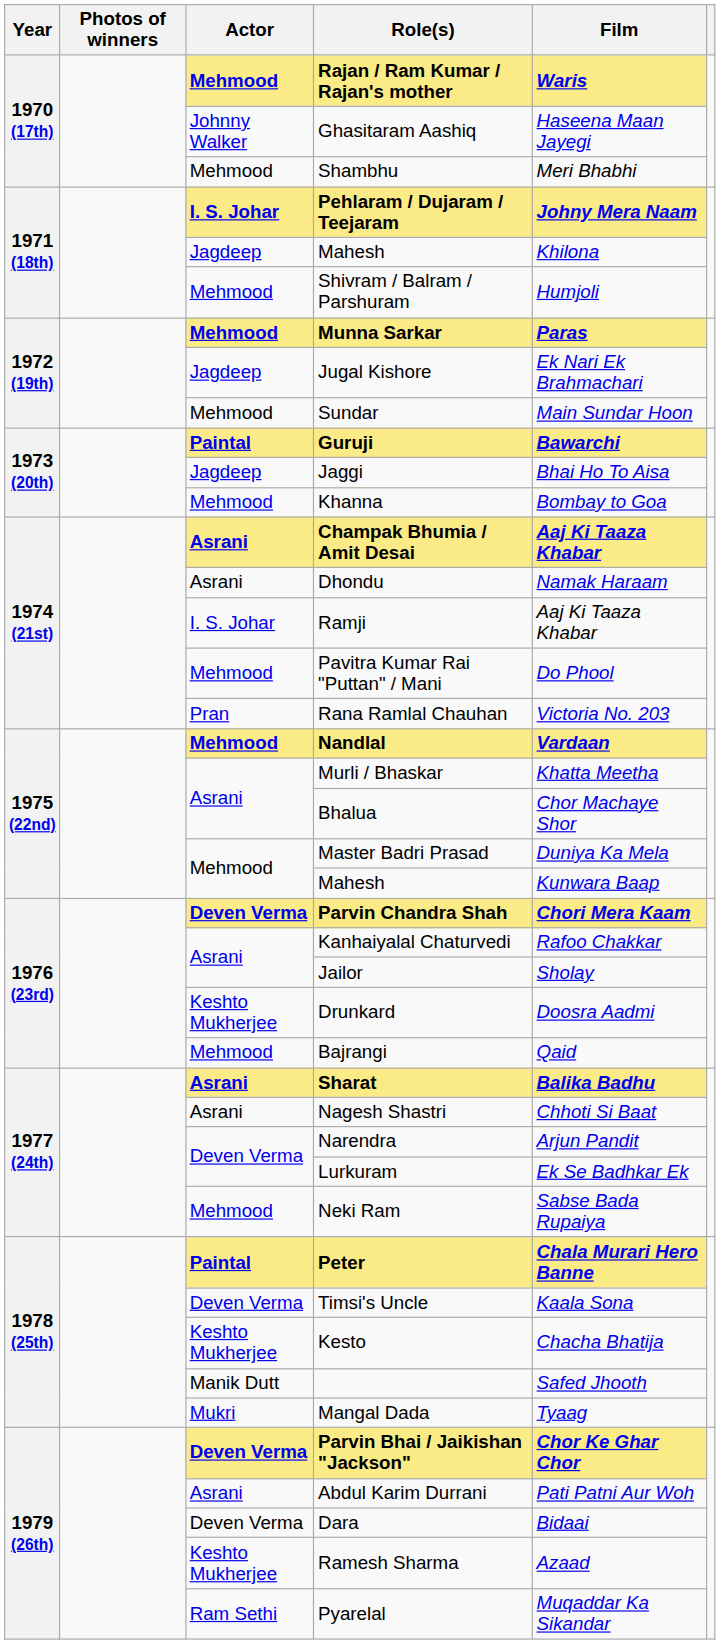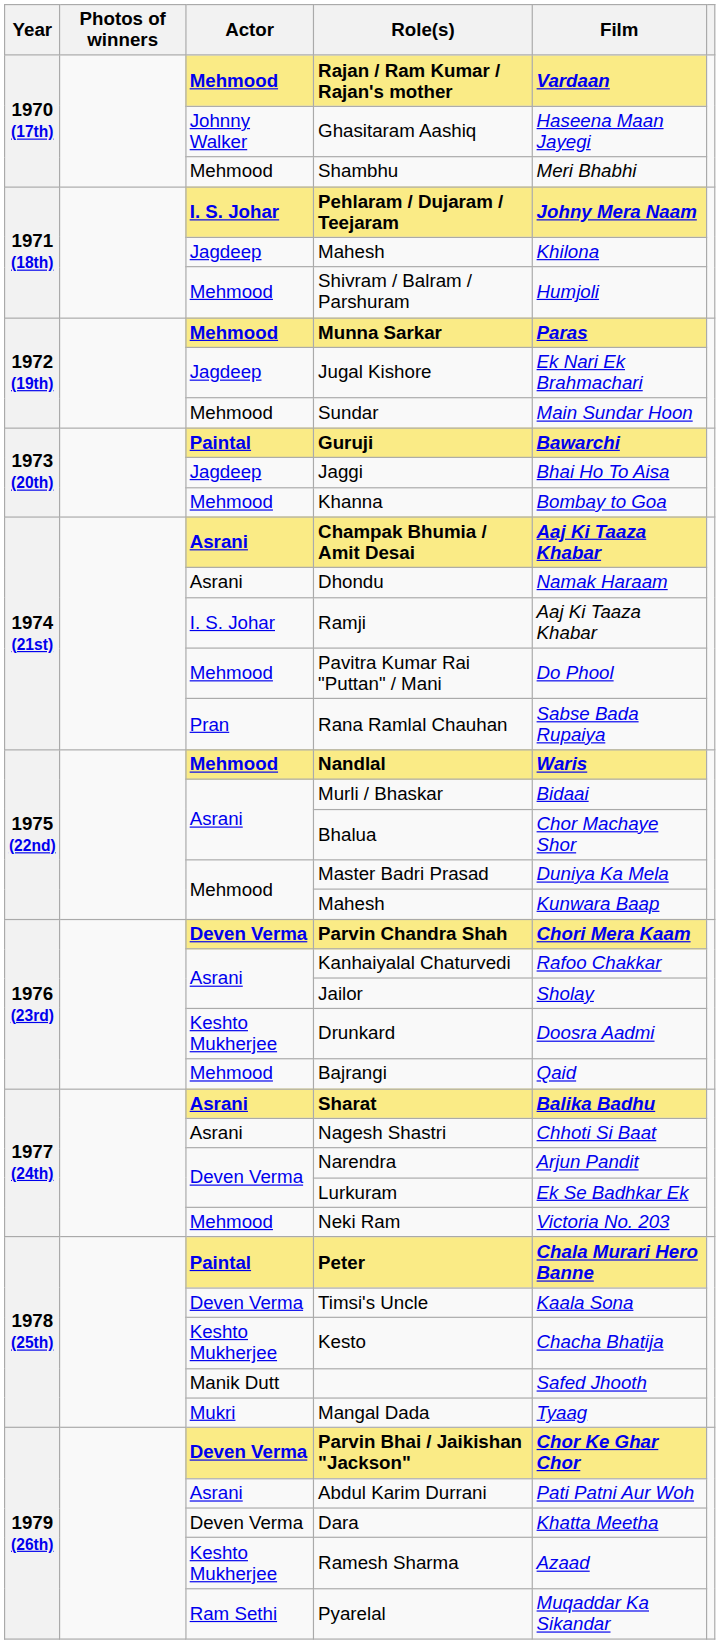 <table class="wikitable sortable">
 <tr>
 <th scope="col">Year</th>
 <th scope="col">Photos of winners</th>
 <th scope="col">Actor</th>
 <th scope="col">Role(s)</th>
 <th scope="col">Film</th>
 <th class="unsortable" scope="col"></th>
 </tr>
 <tr>
 <th rowspan="3" scope="row">1970<br><small><a href='#'>(17th)</a> </small></th>
 <td rowspan="3" style="text-align:center"></td>
 <td style="background:#FAEB86;"><strong><a href='#'>Mehmood</a></strong> </td>
 <td style="background:#FAEB86;"><strong>Rajan / Ram Kumar / Rajan's mother</strong></td>
-<td style="background:#FAEB86;"><strong><em><a href='#'>Waris</a></em></strong></td>
+<td style="background:#FAEB86;"><strong><em><a href='#'>Vardaan</a></em></strong></td>
 <td rowspan="3"></td>
 </tr>
 <tr>
 <td><a href='#'>Johnny Walker</a></td>
 <td>Ghasitaram Aashiq</td>
 <td><em><a href='#'>Haseena Maan Jayegi</a></em></td>
 </tr>
 <tr>
 <td>Mehmood</td>
 <td>Shambhu</td>
 <td><em>Meri Bhabhi</em></td>
 </tr>
 <tr>
 <th rowspan="3" scope="row">1971<br><small><a href='#'>(18th)</a> </small></th>
 <td rowspan="3" style="text-align:center"></td>
 <td style="background:#FAEB86;"><strong><a href='#'>I. S. Johar</a></strong> </td>
 <td style="background:#FAEB86;"><strong>Pehlaram / Dujaram / Teejaram</strong></td>
 <td style="background:#FAEB86;"><strong><em><a href='#'>Johny Mera Naam</a></em></strong></td>
 <td rowspan="3"></td>
 </tr>
 <tr>
 <td><a href='#'>Jagdeep</a></td>
 <td>Mahesh</td>
 <td><em><a href='#'>Khilona</a></em></td>
 </tr>
 <tr>
 <td><a href='#'>Mehmood</a></td>
 <td>Shivram / Balram / Parshuram</td>
 <td><em><a href='#'>Humjoli</a></em></td>
 </tr>
 <tr>
 <th rowspan="3" scope="row">1972<br><small><a href='#'>(19th)</a> </small></th>
 <td rowspan="3" style="text-align:center"></td>
 <td style="background:#FAEB86;"><strong><a href='#'>Mehmood</a></strong> </td>
 <td style="background:#FAEB86;"><strong>Munna Sarkar</strong></td>
 <td style="background:#FAEB86;"><strong><em><a href='#'>Paras</a></em></strong></td>
 <td rowspan="3"></td>
 </tr>
 <tr>
 <td><a href='#'>Jagdeep</a></td>
 <td>Jugal Kishore</td>
 <td><em><a href='#'>Ek Nari Ek Brahmachari</a></em></td>
 </tr>
 <tr>
 <td>Mehmood</td>
 <td>Sundar</td>
 <td><em><a href='#'>Main Sundar Hoon</a></em></td>
 </tr>
 <tr>
 <th rowspan="3" scope="row">1973<br><small><a href='#'>(20th)</a> </small></th>
 <td rowspan="3" style="text-align:center"></td>
 <td style="background:#FAEB86;"><strong><a href='#'>Paintal</a></strong> </td>
 <td style="background:#FAEB86;"><strong>Guruji</strong></td>
 <td style="background:#FAEB86;"><strong><em><a href='#'>Bawarchi</a></em></strong></td>
 <td rowspan="3"></td>
 </tr>
 <tr>
 <td><a href='#'>Jagdeep</a></td>
 <td>Jaggi</td>
 <td><em><a href='#'>Bhai Ho To Aisa</a></em></td>
 </tr>
 <tr>
 <td><a href='#'>Mehmood</a></td>
 <td>Khanna</td>
 <td><em><a href='#'>Bombay to Goa</a></em></td>
 </tr>
 <tr>
 <th rowspan="5" scope="row">1974<br><small><a href='#'>(21st)</a> </small></th>
 <td rowspan="5" style="text-align:center"></td>
 <td style="background:#FAEB86;"><strong><a href='#'>Asrani</a></strong> </td>
 <td style="background:#FAEB86;"><strong>Champak Bhumia / Amit Desai</strong></td>
 <td style="background:#FAEB86;"><em><a href='#'><strong>Aaj Ki Taaza Khabar</strong></a></em></td>
 <td rowspan="5"></td>
 </tr>
 <tr>
 <td>Asrani</td>
 <td>Dhondu</td>
 <td><em><a href='#'>Namak Haraam</a></em></td>
 </tr>
 <tr>
 <td><a href='#'>I. S. Johar</a></td>
 <td>Ramji</td>
 <td><em>Aaj Ki Taaza Khabar</em></td>
 </tr>
 <tr>
 <td><a href='#'>Mehmood</a></td>
 <td>Pavitra Kumar Rai "Puttan" / Mani</td>
 <td><em><a href='#'>Do Phool</a></em></td>
 </tr>
 <tr>
 <td><a href='#'>Pran</a></td>
 <td>Rana Ramlal Chauhan</td>
-<td><em><a href='#'>Victoria No. 203</a></em></td>
+<td><em><a href='#'>Sabse Bada Rupaiya</a></em></td>
 </tr>
 <tr>
 <th rowspan="5" scope="row">1975<br><small><a href='#'>(22nd)</a> </small></th>
 <td rowspan="5" style="text-align:center"></td>
 <td style="background:#FAEB86;"><strong><a href='#'>Mehmood</a></strong> </td>
 <td style="background:#FAEB86;"><strong>Nandlal</strong></td>
-<td style="background:#FAEB86;"><strong><em><a href='#'>Vardaan</a></em></strong></td>
+<td style="background:#FAEB86;"><strong><em><a href='#'>Waris</a></em></strong></td>
 <td rowspan="5"></td>
 </tr>
 <tr>
 <td rowspan="2"><a href='#'>Asrani</a></td>
 <td>Murli / Bhaskar</td>
-<td><em><a href='#'>Khatta Meetha</a></em></td>
+<td><em><a href='#'>Bidaai</a></em></td>
 </tr>
 <tr>
 <td>Bhalua</td>
 <td><em><a href='#'>Chor Machaye Shor</a></em></td>
 </tr>
 <tr>
 <td rowspan="2">Mehmood</td>
 <td>Master Badri Prasad</td>
 <td><em><a href='#'>Duniya Ka Mela</a></em></td>
 </tr>
 <tr>
 <td>Mahesh</td>
 <td><em><a href='#'>Kunwara Baap</a></em></td>
 </tr>
 <tr>
 <th rowspan="5" scope="row">1976<br><small><a href='#'>(23rd)</a> </small></th>
 <td rowspan="5" style="text-align:center"></td>
 <td style="background:#FAEB86;"><strong><a href='#'>Deven Verma</a></strong> </td>
 <td style="background:#FAEB86;"><strong>Parvin Chandra Shah</strong></td>
 <td style="background:#FAEB86;"><strong><em><a href='#'>Chori Mera Kaam</a></em></strong></td>
 <td rowspan="5"></td>
 </tr>
 <tr>
 <td rowspan="2"><a href='#'>Asrani</a></td>
 <td>Kanhaiyalal Chaturvedi</td>
 <td><em><a href='#'>Rafoo Chakkar</a></em></td>
 </tr>
 <tr>
 <td>Jailor</td>
 <td><em><a href='#'>Sholay</a></em></td>
 </tr>
 <tr>
 <td><a href='#'>Keshto Mukherjee</a></td>
 <td>Drunkard</td>
 <td><em><a href='#'>Doosra Aadmi</a></em></td>
 </tr>
 <tr>
 <td><a href='#'>Mehmood</a></td>
 <td>Bajrangi</td>
 <td><em><a href='#'>Qaid</a></em></td>
 </tr>
 <tr>
 <th rowspan="5" scope="row">1977<br><small><a href='#'>(24th)</a> </small></th>
 <td rowspan="5" style="text-align:center"></td>
 <td style="background:#FAEB86;"><strong><a href='#'>Asrani</a></strong> </td>
 <td style="background:#FAEB86;"><strong>Sharat</strong></td>
 <td style="background:#FAEB86;"><strong><em><a href='#'>Balika Badhu</a></em></strong></td>
 <td rowspan="5"></td>
 </tr>
 <tr>
 <td>Asrani</td>
 <td>Nagesh Shastri</td>
 <td><em><a href='#'>Chhoti Si Baat</a></em></td>
 </tr>
 <tr>
 <td rowspan="2"><a href='#'>Deven Verma</a></td>
 <td>Narendra</td>
 <td><em><a href='#'>Arjun Pandit</a></em></td>
 </tr>
 <tr>
 <td>Lurkuram</td>
 <td><em><a href='#'>Ek Se Badhkar Ek</a></em></td>
 </tr>
 <tr>
 <td><a href='#'>Mehmood</a></td>
 <td>Neki Ram</td>
-<td><em><a href='#'>Sabse Bada Rupaiya</a></em></td>
+<td><em><a href='#'>Victoria No. 203</a></em></td>
 </tr>
 <tr>
 <th rowspan="5" scope="row">1978<br><small><a href='#'>(25th)</a> </small></th>
 <td rowspan="5" style="text-align:center"></td>
 <td style="background:#FAEB86;"><strong><a href='#'>Paintal</a></strong> </td>
 <td style="background:#FAEB86;"><strong>Peter</strong></td>
 <td style="background:#FAEB86;"><strong><em><a href='#'>Chala Murari Hero Banne</a></em></strong></td>
 <td rowspan="5"></td>
 </tr>
 <tr>
 <td><a href='#'>Deven Verma</a></td>
 <td>Timsi's Uncle</td>
 <td><em><a href='#'>Kaala Sona</a></em></td>
 </tr>
 <tr>
 <td><a href='#'>Keshto Mukherjee</a></td>
 <td>Kesto</td>
 <td><em><a href='#'>Chacha Bhatija</a></em></td>
 </tr>
 <tr>
 <td>Manik Dutt</td>
 <td></td>
 <td><em><a href='#'>Safed Jhooth</a></em></td>
 </tr>
 <tr>
 <td><a href='#'>Mukri</a></td>
 <td>Mangal Dada</td>
 <td><em><a href='#'>Tyaag</a></em></td>
 </tr>
 <tr>
 <th rowspan="5" scope="row">1979<br><small><a href='#'>(26th)</a> </small></th>
 <td rowspan="5" style="text-align:center"></td>
 <td style="background:#FAEB86;"><strong><a href='#'>Deven Verma</a></strong> </td>
 <td style="background:#FAEB86;"><strong>Parvin Bhai / Jaikishan "Jackson"</strong></td>
 <td style="background:#FAEB86;"><em><a href='#'><strong>Chor Ke Ghar Chor</strong></a></em></td>
 <td rowspan="5"></td>
 </tr>
 <tr>
 <td><a href='#'>Asrani</a></td>
 <td>Abdul Karim Durrani</td>
 <td><em><a href='#'>Pati Patni Aur Woh</a></em></td>
 </tr>
 <tr>
 <td>Deven Verma</td>
 <td>Dara</td>
-<td><em><a href='#'>Bidaai</a></em></td>
+<td><em><a href='#'>Khatta Meetha</a></em></td>
 </tr>
 <tr>
 <td><a href='#'>Keshto Mukherjee</a></td>
 <td>Ramesh Sharma</td>
 <td><em><a href='#'>Azaad</a></em></td>
 </tr>
 <tr>
 <td><a href='#'>Ram Sethi</a></td>
 <td>Pyarelal</td>
 <td><em><a href='#'>Muqaddar Ka Sikandar</a></em></td>
 </tr>
 </table>
